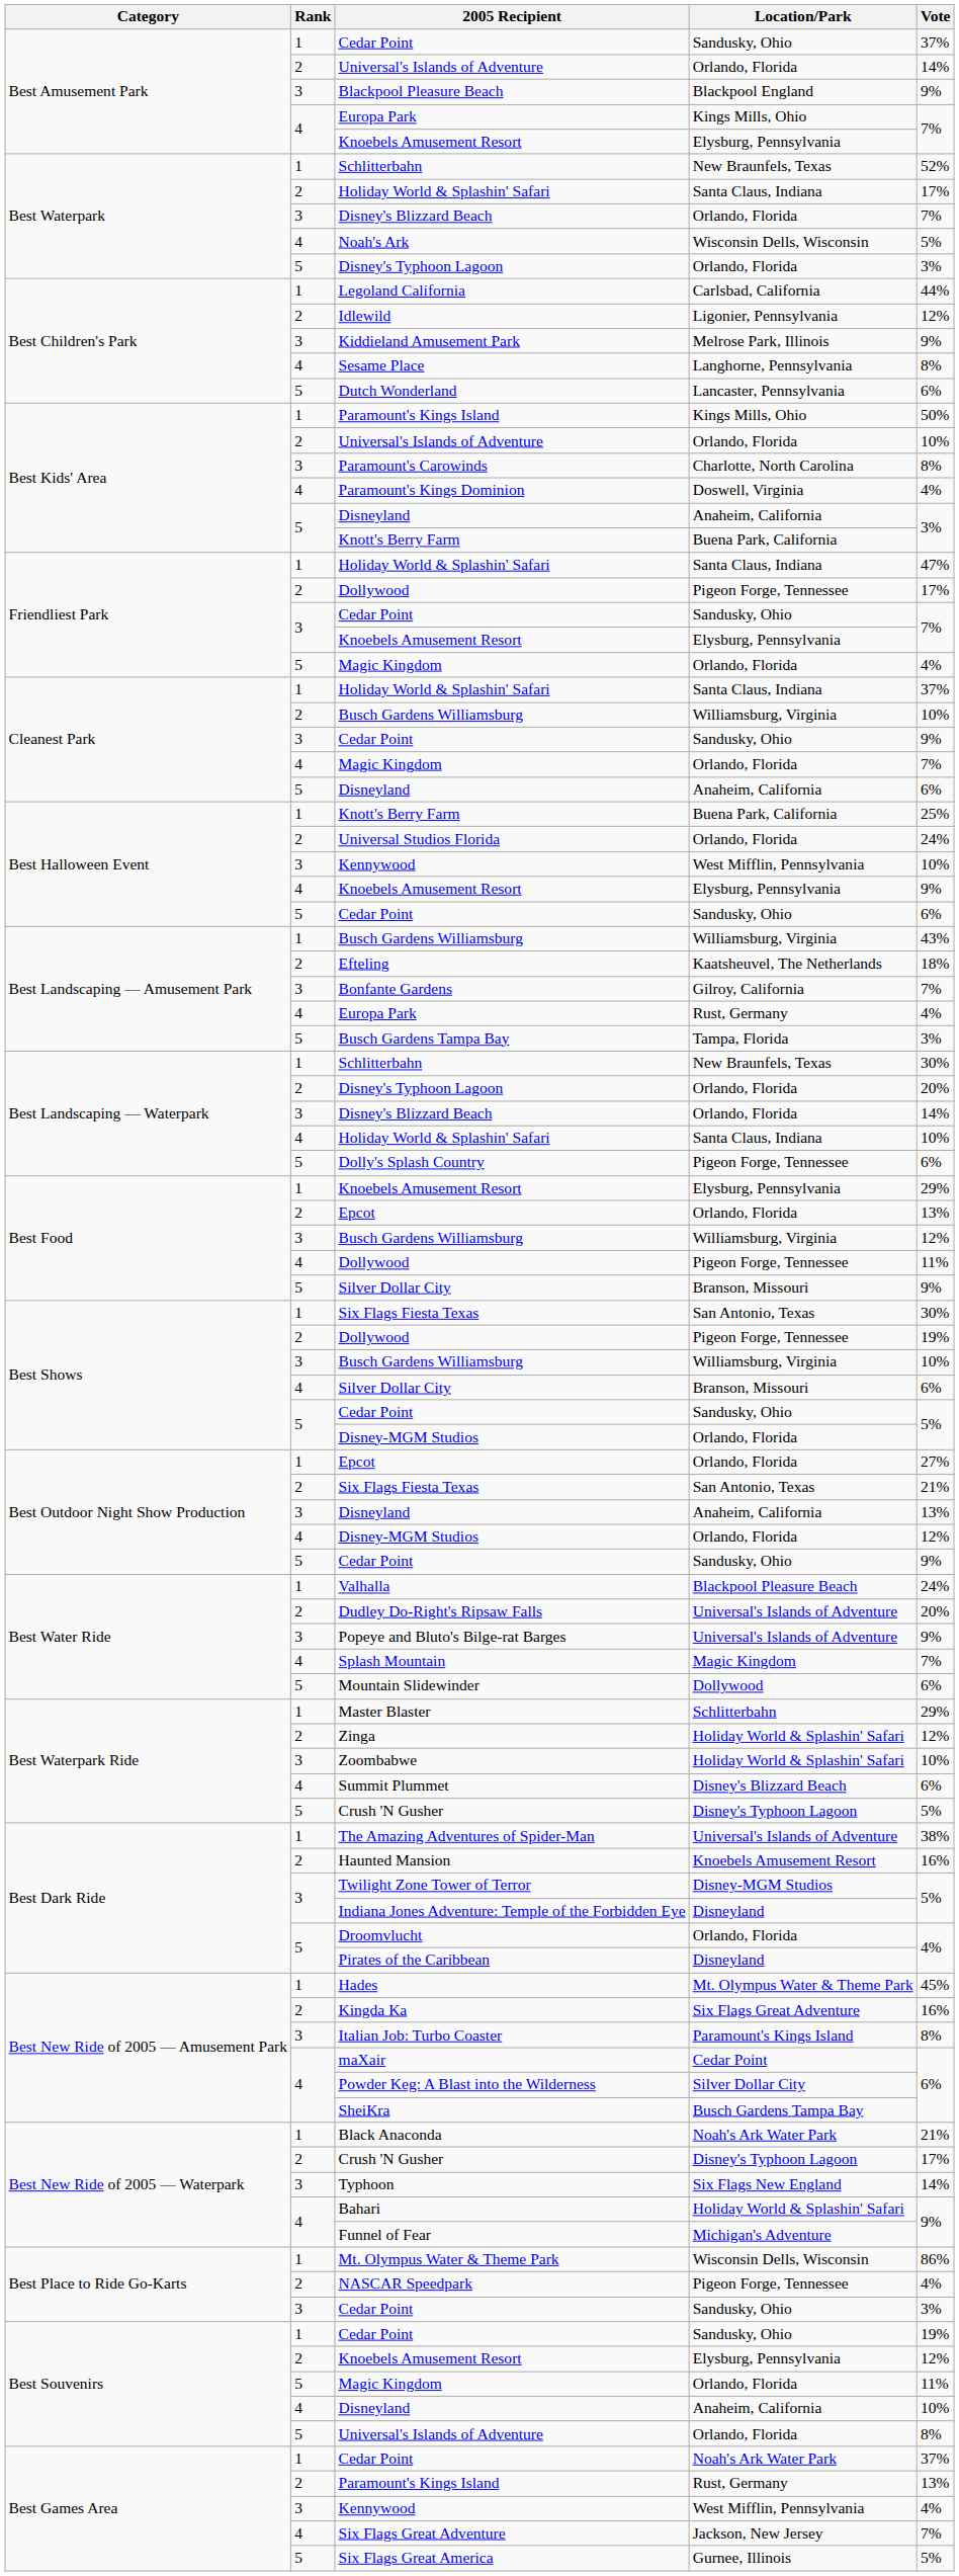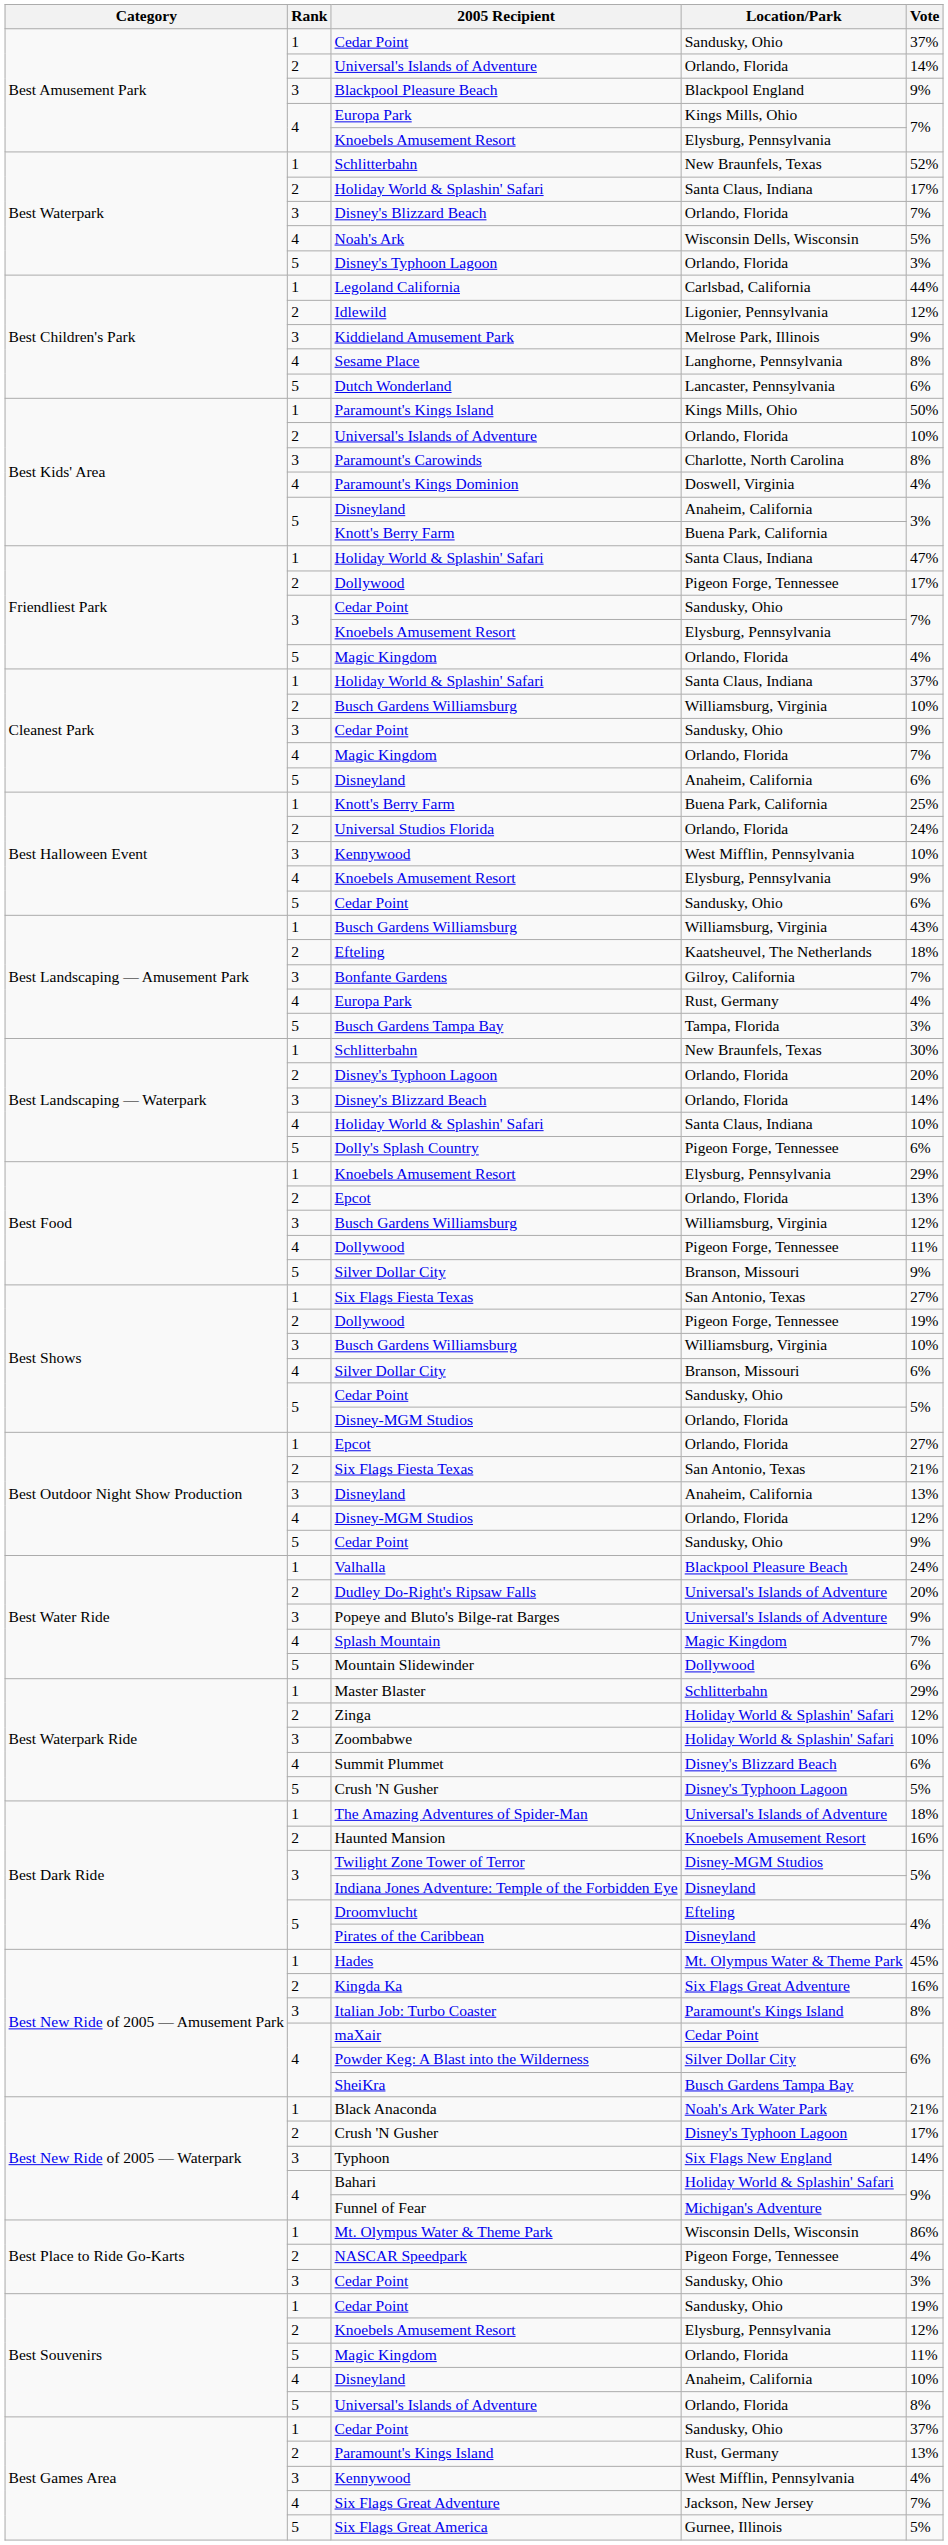 <table class= "wikitable sortable" style="margin:1em auto;">
 <tr>
 <th>Category</th>
 <th>Rank</th>
 <th>2005 Recipient</th>
 <th>Location/Park</th>
 <th>Vote</th>
 </tr>
 <tr>
 <td rowspan="5">Best Amusement Park</td>
 <td>1</td>
 <td><a href='#'>Cedar Point</a></td>
 <td>Sandusky, Ohio</td>
 <td>37%</td>
 </tr>
 <tr>
 <td>2</td>
 <td><a href='#'>Universal's Islands of Adventure</a></td>
 <td>Orlando, Florida</td>
 <td>14%</td>
 </tr>
 <tr>
 <td>3</td>
 <td><a href='#'>Blackpool Pleasure Beach</a></td>
 <td>Blackpool England</td>
 <td>9%</td>
 </tr>
 <tr>
 <td rowspan="2">4</td>
 <td><a href='#'>Europa Park</a></td>
 <td>Kings Mills, Ohio</td>
 <td rowspan="2">7%</td>
 </tr>
 <tr>
 <td><a href='#'>Knoebels Amusement Resort</a></td>
 <td>Elysburg, Pennsylvania</td>
 </tr>
 <tr>
 <td rowspan="5">Best Waterpark</td>
 <td>1</td>
 <td><a href='#'>Schlitterbahn</a></td>
 <td>New Braunfels, Texas</td>
 <td>52%</td>
 </tr>
 <tr>
 <td>2</td>
 <td><a href='#'>Holiday World & Splashin' Safari</a></td>
 <td>Santa Claus, Indiana</td>
 <td>17%</td>
 </tr>
 <tr>
 <td>3</td>
 <td><a href='#'>Disney's Blizzard Beach</a></td>
 <td>Orlando, Florida</td>
 <td>7%</td>
 </tr>
 <tr>
 <td>4</td>
 <td><a href='#'>Noah's Ark</a></td>
 <td>Wisconsin Dells, Wisconsin</td>
 <td>5%</td>
 </tr>
 <tr>
 <td>5</td>
 <td><a href='#'>Disney's Typhoon Lagoon</a></td>
 <td>Orlando, Florida</td>
 <td>3%</td>
 </tr>
 <tr>
 <td rowspan="5">Best Children's Park</td>
 <td>1</td>
 <td><a href='#'>Legoland California</a></td>
 <td>Carlsbad, California</td>
 <td>44%</td>
 </tr>
 <tr>
 <td>2</td>
 <td><a href='#'>Idlewild</a></td>
 <td>Ligonier, Pennsylvania</td>
 <td>12%</td>
 </tr>
 <tr>
 <td>3</td>
 <td><a href='#'>Kiddieland Amusement Park</a></td>
 <td>Melrose Park, Illinois</td>
 <td>9%</td>
 </tr>
 <tr>
 <td>4</td>
 <td><a href='#'>Sesame Place</a></td>
 <td>Langhorne, Pennsylvania</td>
 <td>8%</td>
 </tr>
 <tr>
 <td>5</td>
 <td><a href='#'>Dutch Wonderland</a></td>
 <td>Lancaster, Pennsylvania</td>
 <td>6%</td>
 </tr>
 <tr>
 <td rowspan="6">Best Kids' Area</td>
 <td>1</td>
 <td><a href='#'>Paramount's Kings Island</a></td>
 <td>Kings Mills, Ohio</td>
 <td>50%</td>
 </tr>
 <tr>
 <td>2</td>
 <td><a href='#'>Universal's Islands of Adventure</a></td>
 <td>Orlando, Florida</td>
 <td>10%</td>
 </tr>
 <tr>
 <td>3</td>
 <td><a href='#'>Paramount's Carowinds</a></td>
 <td>Charlotte, North Carolina</td>
 <td>8%</td>
 </tr>
 <tr>
 <td>4</td>
 <td><a href='#'>Paramount's Kings Dominion</a></td>
 <td>Doswell, Virginia</td>
 <td>4%</td>
 </tr>
 <tr>
 <td rowspan="2">5</td>
 <td><a href='#'>Disneyland</a></td>
 <td>Anaheim, California</td>
 <td rowspan="2">3%</td>
 </tr>
 <tr>
 <td><a href='#'>Knott's Berry Farm</a></td>
 <td>Buena Park, California</td>
 </tr>
 <tr>
 <td rowspan="5">Friendliest Park</td>
 <td>1</td>
 <td><a href='#'>Holiday World & Splashin' Safari</a></td>
 <td>Santa Claus, Indiana</td>
 <td>47%</td>
 </tr>
 <tr>
 <td>2</td>
 <td><a href='#'>Dollywood</a></td>
 <td>Pigeon Forge, Tennessee</td>
 <td>17%</td>
 </tr>
 <tr>
 <td rowspan="2">3</td>
 <td><a href='#'>Cedar Point</a></td>
 <td>Sandusky, Ohio</td>
 <td rowspan="2">7%</td>
 </tr>
 <tr>
 <td><a href='#'>Knoebels Amusement Resort</a></td>
 <td>Elysburg, Pennsylvania</td>
 </tr>
 <tr>
 <td>5</td>
 <td><a href='#'>Magic Kingdom</a></td>
 <td>Orlando, Florida</td>
 <td>4%</td>
 </tr>
 <tr>
 <td rowspan="5">Cleanest Park</td>
 <td>1</td>
 <td><a href='#'>Holiday World & Splashin' Safari</a></td>
 <td>Santa Claus, Indiana</td>
 <td>37%</td>
 </tr>
 <tr>
 <td>2</td>
 <td><a href='#'>Busch Gardens Williamsburg</a></td>
 <td>Williamsburg, Virginia</td>
 <td>10%</td>
 </tr>
 <tr>
 <td>3</td>
 <td><a href='#'>Cedar Point</a></td>
 <td>Sandusky, Ohio</td>
 <td>9%</td>
 </tr>
 <tr>
 <td>4</td>
 <td><a href='#'>Magic Kingdom</a></td>
 <td>Orlando, Florida</td>
 <td>7%</td>
 </tr>
 <tr>
 <td>5</td>
 <td><a href='#'>Disneyland</a></td>
 <td>Anaheim, California</td>
 <td>6%</td>
 </tr>
 <tr>
 <td rowspan="5">Best Halloween Event</td>
 <td>1</td>
 <td><a href='#'>Knott's Berry Farm</a></td>
 <td>Buena Park, California</td>
 <td>25%</td>
 </tr>
 <tr>
 <td>2</td>
 <td><a href='#'>Universal Studios Florida</a></td>
 <td>Orlando, Florida</td>
 <td>24%</td>
 </tr>
 <tr>
 <td>3</td>
 <td><a href='#'>Kennywood</a></td>
 <td>West Mifflin, Pennsylvania</td>
 <td>10%</td>
 </tr>
 <tr>
 <td>4</td>
 <td><a href='#'>Knoebels Amusement Resort</a></td>
 <td>Elysburg, Pennsylvania</td>
 <td>9%</td>
 </tr>
 <tr>
 <td>5</td>
 <td><a href='#'>Cedar Point</a></td>
 <td>Sandusky, Ohio</td>
 <td>6%</td>
 </tr>
 <tr>
 <td rowspan="5">Best Landscaping — Amusement Park</td>
 <td>1</td>
 <td><a href='#'>Busch Gardens Williamsburg</a></td>
 <td>Williamsburg, Virginia</td>
 <td>43%</td>
 </tr>
 <tr>
 <td>2</td>
 <td><a href='#'>Efteling</a></td>
 <td>Kaatsheuvel, The Netherlands</td>
 <td>18%</td>
 </tr>
 <tr>
 <td>3</td>
 <td><a href='#'>Bonfante Gardens</a></td>
 <td>Gilroy, California</td>
 <td>7%</td>
 </tr>
 <tr>
 <td>4</td>
 <td><a href='#'>Europa Park</a></td>
 <td>Rust, Germany</td>
 <td>4%</td>
 </tr>
 <tr>
 <td>5</td>
 <td><a href='#'>Busch Gardens Tampa Bay</a></td>
 <td>Tampa, Florida</td>
 <td>3%</td>
 </tr>
 <tr>
 <td rowspan="5">Best Landscaping — Waterpark</td>
 <td>1</td>
 <td><a href='#'>Schlitterbahn</a></td>
 <td>New Braunfels, Texas</td>
 <td>30%</td>
 </tr>
 <tr>
 <td>2</td>
 <td><a href='#'>Disney's Typhoon Lagoon</a></td>
 <td>Orlando, Florida</td>
 <td>20%</td>
 </tr>
 <tr>
 <td>3</td>
 <td><a href='#'>Disney's Blizzard Beach</a></td>
 <td>Orlando, Florida</td>
 <td>14%</td>
 </tr>
 <tr>
 <td>4</td>
 <td><a href='#'>Holiday World & Splashin' Safari</a></td>
 <td>Santa Claus, Indiana</td>
 <td>10%</td>
 </tr>
 <tr>
 <td>5</td>
 <td><a href='#'>Dolly's Splash Country</a></td>
 <td>Pigeon Forge, Tennessee</td>
 <td>6%</td>
 </tr>
 <tr>
 <td rowspan="5">Best Food</td>
 <td>1</td>
 <td><a href='#'>Knoebels Amusement Resort</a></td>
 <td>Elysburg, Pennsylvania</td>
 <td>29%</td>
 </tr>
 <tr>
 <td>2</td>
 <td><a href='#'>Epcot</a></td>
 <td>Orlando, Florida</td>
 <td>13%</td>
 </tr>
 <tr>
 <td>3</td>
 <td><a href='#'>Busch Gardens Williamsburg</a></td>
 <td>Williamsburg, Virginia</td>
 <td>12%</td>
 </tr>
 <tr>
 <td>4</td>
 <td><a href='#'>Dollywood</a></td>
 <td>Pigeon Forge, Tennessee</td>
 <td>11%</td>
 </tr>
 <tr>
 <td>5</td>
 <td><a href='#'>Silver Dollar City</a></td>
 <td>Branson, Missouri</td>
 <td>9%</td>
 </tr>
 <tr>
 <td rowspan="6">Best Shows</td>
 <td>1</td>
 <td><a href='#'>Six Flags Fiesta Texas</a></td>
 <td>San Antonio, Texas</td>
-<td>30%</td>
+<td>27%</td>
 </tr>
 <tr>
 <td>2</td>
 <td><a href='#'>Dollywood</a></td>
 <td>Pigeon Forge, Tennessee</td>
 <td>19%</td>
 </tr>
 <tr>
 <td>3</td>
 <td><a href='#'>Busch Gardens Williamsburg</a></td>
 <td>Williamsburg, Virginia</td>
 <td>10%</td>
 </tr>
 <tr>
 <td>4</td>
 <td><a href='#'>Silver Dollar City</a></td>
 <td>Branson, Missouri</td>
 <td>6%</td>
 </tr>
 <tr>
 <td rowspan="2">5</td>
 <td><a href='#'>Cedar Point</a></td>
 <td>Sandusky, Ohio</td>
 <td rowspan="2">5%</td>
 </tr>
 <tr>
 <td><a href='#'>Disney-MGM Studios</a></td>
 <td>Orlando, Florida</td>
 </tr>
 <tr>
 <td rowspan="5">Best Outdoor Night Show Production</td>
 <td>1</td>
 <td><a href='#'>Epcot</a></td>
 <td>Orlando, Florida</td>
 <td>27%</td>
 </tr>
 <tr>
 <td>2</td>
 <td><a href='#'>Six Flags Fiesta Texas</a></td>
 <td>San Antonio, Texas</td>
 <td>21%</td>
 </tr>
 <tr>
 <td>3</td>
 <td><a href='#'>Disneyland</a></td>
 <td>Anaheim, California</td>
 <td>13%</td>
 </tr>
 <tr>
 <td>4</td>
 <td><a href='#'>Disney-MGM Studios</a></td>
 <td>Orlando, Florida</td>
 <td>12%</td>
 </tr>
 <tr>
 <td>5</td>
 <td><a href='#'>Cedar Point</a></td>
 <td>Sandusky, Ohio</td>
 <td>9%</td>
 </tr>
 <tr>
 <td rowspan="5">Best Water Ride</td>
 <td>1</td>
 <td><a href='#'>Valhalla</a></td>
 <td><a href='#'>Blackpool Pleasure Beach</a></td>
 <td>24%</td>
 </tr>
 <tr>
 <td>2</td>
 <td><a href='#'>Dudley Do-Right's Ripsaw Falls</a></td>
 <td><a href='#'>Universal's Islands of Adventure</a></td>
 <td>20%</td>
 </tr>
 <tr>
 <td>3</td>
 <td>Popeye and Bluto's Bilge-rat Barges</td>
 <td><a href='#'>Universal's Islands of Adventure</a></td>
 <td>9%</td>
 </tr>
 <tr>
 <td>4</td>
 <td><a href='#'>Splash Mountain</a></td>
 <td><a href='#'>Magic Kingdom</a></td>
 <td>7%</td>
 </tr>
 <tr>
 <td>5</td>
 <td>Mountain Slidewinder</td>
 <td><a href='#'>Dollywood</a></td>
 <td>6%</td>
 </tr>
 <tr>
 <td rowspan="5">Best Waterpark Ride</td>
 <td>1</td>
 <td>Master Blaster</td>
 <td><a href='#'>Schlitterbahn</a></td>
 <td>29%</td>
 </tr>
 <tr>
 <td>2</td>
 <td>Zinga</td>
 <td><a href='#'>Holiday World & Splashin' Safari</a></td>
 <td>12%</td>
 </tr>
 <tr>
 <td>3</td>
 <td>Zoombabwe</td>
 <td><a href='#'>Holiday World & Splashin' Safari</a></td>
 <td>10%</td>
 </tr>
 <tr>
 <td>4</td>
 <td>Summit Plummet</td>
 <td><a href='#'>Disney's Blizzard Beach</a></td>
 <td>6%</td>
 </tr>
 <tr>
 <td>5</td>
 <td>Crush 'N Gusher</td>
 <td><a href='#'>Disney's Typhoon Lagoon</a></td>
 <td>5%</td>
 </tr>
 <tr>
 <td rowspan="6">Best Dark Ride</td>
 <td>1</td>
 <td><a href='#'>The Amazing Adventures of Spider-Man</a></td>
 <td><a href='#'>Universal's Islands of Adventure</a></td>
-<td>38%</td>
+<td>18%</td>
 </tr>
 <tr>
 <td>2</td>
 <td>Haunted Mansion</td>
 <td><a href='#'>Knoebels Amusement Resort</a></td>
 <td>16%</td>
 </tr>
 <tr>
 <td rowspan="2">3</td>
 <td><a href='#'>Twilight Zone Tower of Terror</a></td>
 <td><a href='#'>Disney-MGM Studios</a></td>
 <td rowspan="2">5%</td>
 </tr>
 <tr>
 <td><a href='#'>Indiana Jones Adventure: Temple of the Forbidden Eye</a></td>
 <td><a href='#'>Disneyland</a></td>
 </tr>
 <tr>
 <td rowspan="2">5</td>
 <td><a href='#'>Droomvlucht</a></td>
-<td>Orlando, Florida</td>
+<td><a href='#'>Efteling</a></td>
 <td rowspan="2">4%</td>
 </tr>
 <tr>
 <td><a href='#'>Pirates of the Caribbean</a></td>
 <td><a href='#'>Disneyland</a></td>
 </tr>
 <tr>
 <td rowspan="6"><a href='#'>Best New Ride</a> of 2005 — Amusement Park</td>
 <td>1</td>
 <td><a href='#'>Hades</a></td>
 <td><a href='#'>Mt. Olympus Water & Theme Park</a></td>
 <td>45%</td>
 </tr>
 <tr>
 <td>2</td>
 <td><a href='#'>Kingda Ka</a></td>
 <td><a href='#'>Six Flags Great Adventure</a></td>
 <td>16%</td>
 </tr>
 <tr>
 <td>3</td>
 <td><a href='#'>Italian Job: Turbo Coaster</a></td>
 <td><a href='#'>Paramount's Kings Island</a></td>
 <td>8%</td>
 </tr>
 <tr>
 <td rowspan="3">4</td>
 <td><a href='#'>maXair</a></td>
 <td><a href='#'>Cedar Point</a></td>
 <td rowspan="3">6%</td>
 </tr>
 <tr>
 <td><a href='#'>Powder Keg: A Blast into the Wilderness</a></td>
 <td><a href='#'>Silver Dollar City</a></td>
 </tr>
 <tr>
 <td><a href='#'>SheiKra</a></td>
 <td><a href='#'>Busch Gardens Tampa Bay</a></td>
 </tr>
 <tr>
 <td rowspan="5"><a href='#'>Best New Ride</a> of 2005 — Waterpark</td>
 <td>1</td>
 <td>Black Anaconda</td>
 <td><a href='#'>Noah's Ark Water Park</a></td>
 <td>21%</td>
 </tr>
 <tr>
 <td>2</td>
 <td>Crush 'N Gusher</td>
 <td><a href='#'>Disney's Typhoon Lagoon</a></td>
 <td>17%</td>
 </tr>
 <tr>
 <td>3</td>
 <td>Typhoon</td>
 <td><a href='#'>Six Flags New England</a></td>
 <td>14%</td>
 </tr>
 <tr>
 <td rowspan="2">4</td>
 <td>Bahari</td>
 <td><a href='#'>Holiday World & Splashin' Safari</a></td>
 <td rowspan="2">9%</td>
 </tr>
 <tr>
 <td>Funnel of Fear</td>
 <td><a href='#'>Michigan's Adventure</a></td>
 </tr>
 <tr>
 <td rowspan="3">Best Place to Ride Go-Karts</td>
 <td>1</td>
 <td><a href='#'>Mt. Olympus Water & Theme Park</a></td>
 <td>Wisconsin Dells, Wisconsin</td>
 <td>86%</td>
 </tr>
 <tr>
 <td>2</td>
 <td><a href='#'>NASCAR Speedpark</a></td>
 <td>Pigeon Forge, Tennessee</td>
 <td>4%</td>
 </tr>
 <tr>
 <td>3</td>
 <td><a href='#'>Cedar Point</a></td>
 <td>Sandusky, Ohio</td>
 <td>3%</td>
 </tr>
 <tr>
 <td rowspan="5">Best Souvenirs</td>
 <td>1</td>
 <td><a href='#'>Cedar Point</a></td>
 <td>Sandusky, Ohio</td>
 <td>19%</td>
 </tr>
 <tr>
 <td>2</td>
 <td><a href='#'>Knoebels Amusement Resort</a></td>
 <td>Elysburg, Pennsylvania</td>
 <td>12%</td>
 </tr>
 <tr>
 <td>5</td>
 <td><a href='#'>Magic Kingdom</a></td>
 <td>Orlando, Florida</td>
 <td>11%</td>
 </tr>
 <tr>
 <td>4</td>
 <td><a href='#'>Disneyland</a></td>
 <td>Anaheim, California</td>
 <td>10%</td>
 </tr>
 <tr>
 <td>5</td>
 <td><a href='#'>Universal's Islands of Adventure</a></td>
 <td>Orlando, Florida</td>
 <td>8%</td>
 </tr>
 <tr>
 <td rowspan="5">Best Games Area</td>
 <td>1</td>
 <td><a href='#'>Cedar Point</a></td>
-<td><a href='#'>Noah's Ark Water Park</a></td>
+<td>Sandusky, Ohio</td>
 <td>37%</td>
 </tr>
 <tr>
 <td>2</td>
 <td><a href='#'>Paramount's Kings Island</a></td>
 <td>Rust, Germany</td>
 <td>13%</td>
 </tr>
 <tr>
 <td>3</td>
 <td><a href='#'>Kennywood</a></td>
 <td>West Mifflin, Pennsylvania</td>
 <td>4%</td>
 </tr>
 <tr>
 <td>4</td>
 <td><a href='#'>Six Flags Great Adventure</a></td>
 <td>Jackson, New Jersey</td>
 <td>7%</td>
 </tr>
 <tr>
 <td>5</td>
 <td><a href='#'>Six Flags Great America</a></td>
 <td>Gurnee, Illinois</td>
 <td>5%</td>
 </tr>
 </table>
